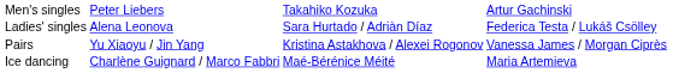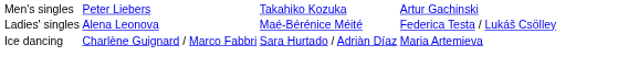 <table>
 <tr>
 <td>Men's singles <br> </td>
 <td> <a href='#'>Peter Liebers</a></td>
 <td> <a href='#'>Takahiko Kozuka</a></td>
 <td> <a href='#'>Artur Gachinski</a></td>
 </tr>
 <tr>
 <td>Ladies' singles <br> </td>
 <td> <a href='#'>Alena Leonova</a></td>
-<td> <a href='#'>Sara Hurtado</a> / <a href='#'>Adriàn Díaz</a></td>
+<td> <a href='#'>Maé-Bérénice Méité</a></td>
 <td> <a href='#'>Federica Testa</a> / <a href='#'>Lukáš Csölley</a></td>
-</tr>
-<tr>
-<td>Pairs <br> </td>
-<td> <a href='#'>Yu Xiaoyu</a> / <a href='#'>Jin Yang</a></td>
-<td> <a href='#'>Kristina Astakhova</a> / <a href='#'>Alexei Rogonov</a></td>
-<td> <a href='#'>Vanessa James</a> / <a href='#'>Morgan Ciprès</a></td>
 </tr>
 <tr>
 <td>Ice dancing <br> </td>
 <td> <a href='#'>Charlène Guignard</a> / <a href='#'>Marco Fabbri</a></td>
-<td> <a href='#'>Maé-Bérénice Méité</a></td>
+<td> <a href='#'>Sara Hurtado</a> / <a href='#'>Adriàn Díaz</a></td>
 <td> <a href='#'>Maria Artemieva</a></td>
 </tr>
 </table>
